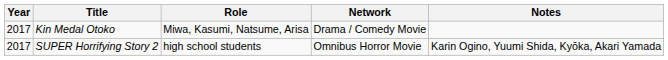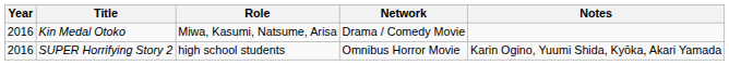 <table class="wikitable sortable">
 <tr>
 <th>Year</th>
 <th>Title</th>
 <th>Role</th>
 <th>Network</th>
 <th class="unsortable">Notes</th>
 </tr>
 <tr>
-<td>2017</td>
+<td>2016</td>
 <td><em>Kin Medal Otoko</em></td>
 <td>Miwa, Kasumi, Natsume, Arisa</td>
 <td>Drama / Comedy Movie</td>
 <td></td>
 </tr>
 <tr>
-<td>2017</td>
+<td>2016</td>
 <td><em>SUPER Horrifying Story 2</em></td>
 <td>high school students</td>
 <td>Omnibus Horror Movie</td>
 <td>Karin Ogino, Yuumi Shida, Kyōka, Akari Yamada</td>
 </tr>
 </table>
